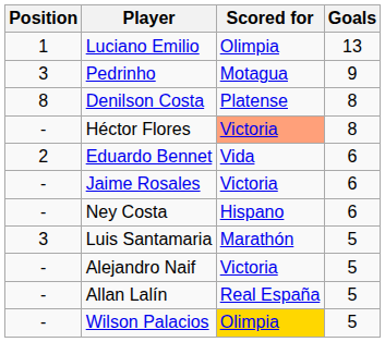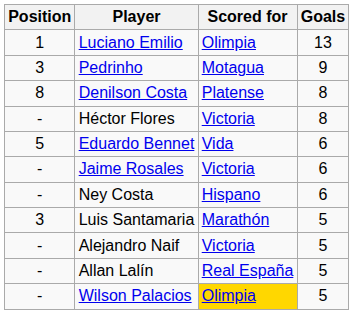 <table class="wikitable" style="text-align: center;">
 <tr>
 <th>Position</th>
 <th>Player</th>
 <th>Scored for</th>
 <th>Goals</th>
 </tr>
 <tr>
 <td>1</td>
 <td align="left"><a href='#'>Luciano Emilio</a></td>
 <td align="left"><a href='#'>Olimpia</a></td>
 <td>13</td>
 </tr>
 <tr>
 <td>3</td>
 <td align="left"><a href='#'>Pedrinho</a></td>
 <td align="left"><a href='#'>Motagua</a></td>
 <td>9</td>
 </tr>
 <tr>
 <td>8</td>
 <td align="left"><a href='#'>Denilson Costa</a></td>
 <td align="left"><a href='#'>Platense</a></td>
 <td>8</td>
 </tr>
 <tr>
 <td>-</td>
 <td align="left">Héctor Flores</td>
-<td align="left" style="background: lightsalmon;"><a href='#'>Victoria</a></td>
+<td align="left"><a href='#'>Victoria</a></td>
 <td>8</td>
 </tr>
 <tr>
-<td>2</td>
+<td>5</td>
 <td align="left"><a href='#'>Eduardo Bennet</a></td>
 <td align="left"><a href='#'>Vida</a></td>
 <td>6</td>
 </tr>
 <tr>
 <td>-</td>
 <td align="left"><a href='#'>Jaime Rosales</a></td>
 <td align="left"><a href='#'>Victoria</a></td>
 <td>6</td>
 </tr>
 <tr>
 <td>-</td>
 <td align="left">Ney Costa</td>
 <td align="left"><a href='#'>Hispano</a></td>
 <td>6</td>
 </tr>
 <tr>
 <td>3</td>
 <td align="left">Luis Santamaria</td>
 <td align="left"><a href='#'>Marathón</a></td>
 <td>5</td>
 </tr>
 <tr>
 <td>-</td>
 <td align="left">Alejandro Naif</td>
 <td align="left"><a href='#'>Victoria</a></td>
 <td>5</td>
 </tr>
 <tr>
 <td>-</td>
 <td align="left">Allan Lalín</td>
 <td align="left"><a href='#'>Real España</a></td>
 <td>5</td>
 </tr>
 <tr>
 <td>-</td>
 <td align="left"><a href='#'>Wilson Palacios</a></td>
 <td align="left" style="background: gold;"><a href='#'>Olimpia</a></td>
 <td>5</td>
 </tr>
 <tr>
 </tr>
 </table>
